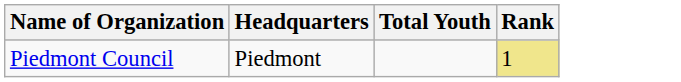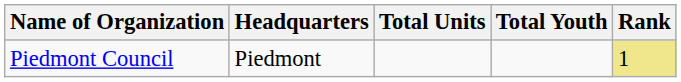 <table class="wikitable sortable">
 <tr>
 <th>Name of Organization</th>
 <th>Headquarters</th>
+<th>Total Units</th>
 <th>Total Youth</th>
 <th>Rank</th>
 </tr>
 <tr>
 <td><a href='#'>Piedmont Council</a></td>
 <td>Piedmont</td>
 <td></td>
+<td></td>
 <td style="background: khaki;">1</td>
 </tr>
 </table>
